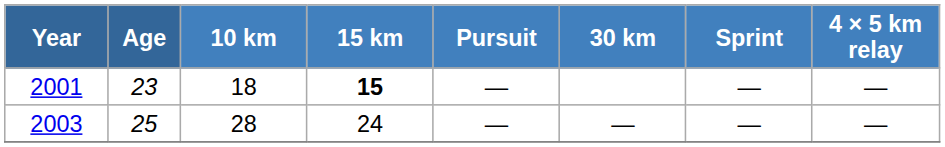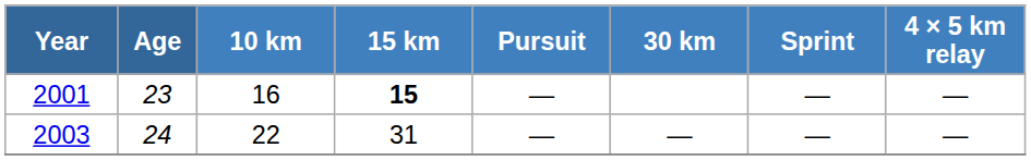 <table class="wikitable" style="font-size:95%; text-align:center; border:grey solid 1px; border-collapse:collapse; background:#ffffff;">
 <tr>
 <th style="background-color:#369; color:white; width:60px;"> Year </th>
 <th style="background-color:#369; color:white; width:40px;"> Age </th>
 <th style="background-color:#4180be; color:white; width:75px;"> 10 km </th>
 <th style="background-color:#4180be; color:white; width:75px;"> 15 km </th>
 <th style="background-color:#4180be; color:white; width:75px;"> Pursuit </th>
 <th style="background-color:#4180be; color:white; width:75px;"> 30 km </th>
 <th style="background-color:#4180be; color:white; width:75px;"> Sprint </th>
 <th style="background-color:#4180be; color:white; width:75px;"> 4 × 5 km <br> relay </th>
 </tr>
 <tr>
 <td><a href='#'>2001</a></td>
 <td><em>23</em></td>
-<td>18</td>
+<td>16</td>
 <td><strong>15</strong></td>
 <td>—</td>
 <td></td>
 <td>—</td>
 <td>—</td>
 </tr>
 <tr>
 <td><a href='#'>2003</a></td>
-<td><em>25</em></td>
-<td>28</td>
-<td>24</td>
+<td><em>24</em></td>
+<td>22</td>
+<td>31</td>
 <td>—</td>
 <td>—</td>
 <td>—</td>
 <td>—</td>
 </tr>
 <tr>
 </tr>
 </table>
